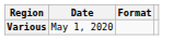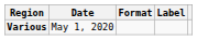 <table class="wikitable plainrowheaders">
 <tr>
 <th scope="col">Region</th>
 <th scope="col">Date</th>
 <th scope="col">Format</th>
+<th scope="col">Label</th>
 <th scope="col"></th>
 </tr>
 <tr>
 <th scope="row">Various</th>
 <td>May 1, 2020</td>
 <td></td>
+<td></td>
 <td style="text-align:center;"></td>
 </tr>
 </table>
